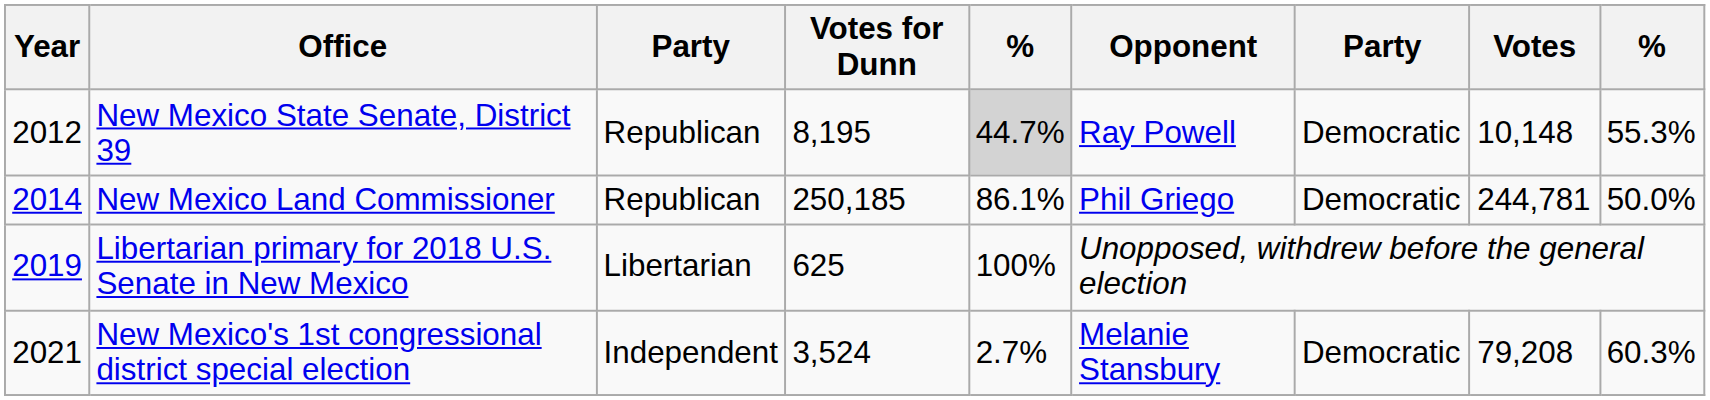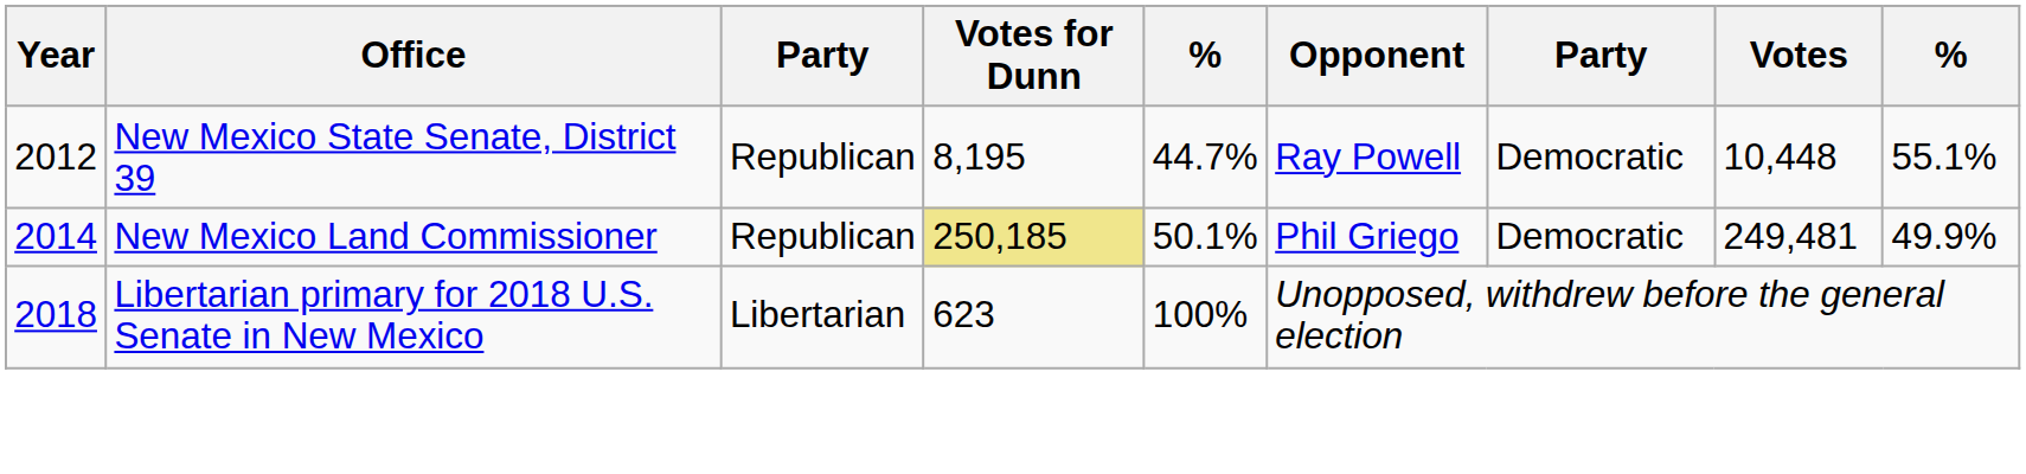 <table class="wikitable">
 <tr>
 <th>Year</th>
 <th>Office</th>
 <th>Party</th>
 <th>Votes for Dunn</th>
 <th>%</th>
 <th>Opponent</th>
 <th>Party</th>
 <th>Votes</th>
 <th>%</th>
 </tr>
 <tr>
 <td>2012</td>
 <td><a href='#'>New Mexico State Senate, District 39</a></td>
 <td>Republican</td>
 <td>8,195</td>
-<td style="background: lightgrey;">44.7%</td>
+<td>44.7%</td>
 <td><a href='#'>Ray Powell</a></td>
 <td> Democratic</td>
-<td>10,148</td>
-<td>55.3%</td>
+<td>10,448</td>
+<td>55.1%</td>
 </tr>
 <tr>
 <td><a href='#'>2014</a></td>
 <td><a href='#'>New Mexico Land Commissioner</a></td>
 <td> Republican</td>
-<td>250,185</td>
-<td>86.1%</td>
+<td style="background: khaki;">250,185</td>
+<td>50.1%</td>
 <td><a href='#'>Phil Griego</a></td>
 <td>Democratic</td>
-<td>244,781</td>
-<td>50.0%</td>
+<td>249,481</td>
+<td>49.9%</td>
 </tr>
 <tr>
-<td><a href='#'>2019</a></td>
+<td><a href='#'>2018</a></td>
 <td><a href='#'>Libertarian primary for 2018 U.S. Senate in New Mexico</a></td>
 <td> Libertarian</td>
-<td>625</td>
+<td>623</td>
 <td>100%</td>
 <td colspan=4><em>Unopposed, withdrew before the general election</em></td>
 </tr>
-<tr>
-<td>2021</td>
-<td><a href='#'>New Mexico's 1st congressional district special election</a></td>
-<td>Independent</td>
-<td>3,524</td>
-<td>2.7%</td>
-<td><a href='#'>Melanie Stansbury</a></td>
-<td> Democratic</td>
-<td>79,208</td>
-<td>60.3%</td>
-</tr>
 </table>
